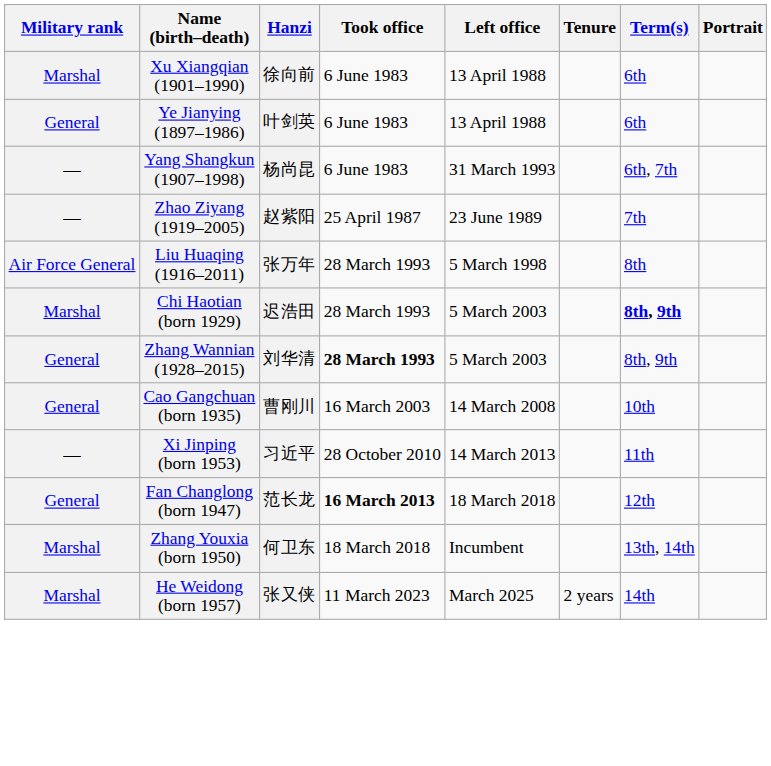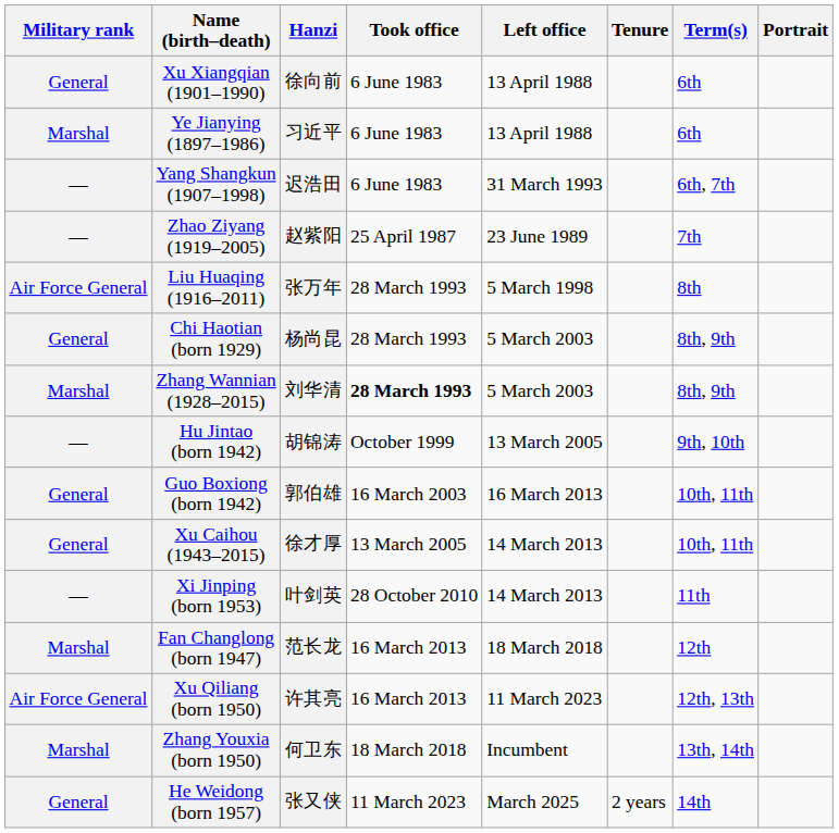 <table class="wikitable sortable">
 <tr>
 <th scope="col"><a href='#'>Military rank</a></th>
 <th scope="col">Name<br>(birth–death)</th>
 <th scope="col"><a href='#'>Hanzi</a></th>
 <th scope="col">Took office</th>
 <th scope="col">Left office</th>
 <th scope="col">Tenure</th>
 <th scope="col"><a href='#'>Term(s)</a></th>
 <th scope="col">Portrait</th>
 </tr>
 <tr>
-<th align="center" scope="row" style="font-weight:normal;"><a href='#'>Marshal</a></th>
+<th align="center" scope="row" style="font-weight:normal;"><a href='#'>General</a></th>
 <th align="center" scope="row" style="font-weight:normal;"><a href='#'>Xu Xiangqian</a><br>(1901–1990)</th>
 <th align="center" scope="row" style="font-weight:normal;">徐向前</th>
 <td>6 June 1983</td>
 <td>13 April 1988</td>
 <td></td>
 <td><a href='#'>6th</a></td>
 <td></td>
 </tr>
 <tr>
-<th align="center" scope="row" style="font-weight:normal;"><a href='#'>General</a></th>
+<th align="center" scope="row" style="font-weight:normal;"><a href='#'>Marshal</a></th>
 <th align="center" scope="row" style="font-weight:normal;"><a href='#'>Ye Jianying</a><br>(1897–1986)</th>
-<th align="center" scope="row" style="font-weight:normal;">叶剑英</th>
+<th align="center" scope="row" style="font-weight:normal;">习近平</th>
 <td>6 June 1983</td>
 <td>13 April 1988</td>
 <td></td>
 <td><a href='#'>6th</a></td>
 <td></td>
 </tr>
 <tr>
 <th align="center" scope="row" style="font-weight:normal;">—</th>
 <th align="center" scope="row" style="font-weight:normal;"><a href='#'>Yang Shangkun</a><br>(1907–1998)</th>
-<th align="center" scope="row" style="font-weight:normal;">杨尚昆</th>
+<th align="center" scope="row" style="font-weight:normal;">迟浩田</th>
 <td>6 June 1983</td>
 <td>31 March 1993</td>
 <td></td>
 <td><a href='#'>6th</a>, <a href='#'>7th</a></td>
 <td></td>
 </tr>
 <tr>
 <th align="center" scope="row" style="font-weight:normal;">—</th>
 <th align="center" scope="row" style="font-weight:normal;"><a href='#'>Zhao Ziyang</a><br>(1919–2005)</th>
 <th align="center" scope="row" style="font-weight:normal;">赵紫阳</th>
 <td>25 April 1987</td>
 <td>23 June 1989</td>
 <td></td>
 <td><a href='#'>7th</a></td>
 <td></td>
 </tr>
 <tr>
 <th align="center" scope="row" style="font-weight:normal;"><a href='#'>Air Force General</a></th>
 <th align="center" scope="row" style="font-weight:normal;"><a href='#'>Liu Huaqing</a><br>(1916–2011)</th>
 <th align="center" scope="row" style="font-weight:normal;">张万年</th>
 <td>28 March 1993</td>
 <td>5 March 1998</td>
 <td></td>
 <td><a href='#'>8th</a></td>
 <td></td>
 </tr>
 <tr>
-<th align="center" scope="row" style="font-weight:normal;"><a href='#'>Marshal</a></th>
+<th align="center" scope="row" style="font-weight:normal;"><a href='#'>General</a></th>
 <th align="center" scope="row" style="font-weight:normal;"><a href='#'>Chi Haotian</a><br>(born 1929)</th>
-<th align="center" scope="row" style="font-weight:normal;">迟浩田</th>
+<th align="center" scope="row" style="font-weight:normal;">杨尚昆</th>
 <td>28 March 1993</td>
 <td>5 March 2003</td>
 <td></td>
-<td><strong><a href='#'>8th</a>, <a href='#'>9th</a></strong></td>
+<td><a href='#'>8th</a>, <a href='#'>9th</a></td>
 <td></td>
 </tr>
 <tr>
-<th align="center" scope="row" style="font-weight:normal;"><a href='#'>General</a></th>
+<th align="center" scope="row" style="font-weight:normal;"><a href='#'>Marshal</a></th>
 <th align="center" scope="row" style="font-weight:normal;"><a href='#'>Zhang Wannian</a><br>(1928–2015)</th>
 <th align="center" scope="row" style="font-weight:normal;">刘华清</th>
 <td><strong>28 March 1993</strong></td>
 <td>5 March 2003</td>
 <td></td>
 <td><a href='#'>8th</a>, <a href='#'>9th</a></td>
 <td></td>
 </tr>
 <tr>
+<th align="center" scope="row" style="font-weight:normal;">—</th>
+<th align="center" scope="row" style="font-weight:normal;"><a href='#'>Hu Jintao</a><br>(born 1942)</th>
+<th align="center" scope="row" style="font-weight:normal;">胡锦涛</th>
+<td>October 1999</td>
+<td>13 March 2005</td>
+<td></td>
+<td><a href='#'>9th</a>, <a href='#'>10th</a></td>
+<td></td>
+</tr>
+<tr>
 <th align="center" scope="row" style="font-weight:normal;"><a href='#'>General</a></th>
-<th align="center" scope="row" style="font-weight:normal;"><a href='#'>Cao Gangchuan</a><br>(born 1935)</th>
-<th align="center" scope="row" style="font-weight:normal;">曹刚川</th>
+<th align="center" scope="row" style="font-weight:normal;"><a href='#'>Guo Boxiong</a><br>(born 1942)</th>
+<th align="center" scope="row" style="font-weight:normal;">郭伯雄</th>
 <td>16 March 2003</td>
-<td>14 March 2008</td>
+<td>16 March 2013</td>
 <td></td>
-<td><a href='#'>10th</a></td>
+<td><a href='#'>10th</a>, <a href='#'>11th</a></td>
+<td></td>
+</tr>
+<tr>
+<th align="center" scope="row" style="font-weight:normal;"><a href='#'>General</a></th>
+<th align="center" scope="row" style="font-weight:normal;"><a href='#'>Xu Caihou</a><br>(1943–2015)</th>
+<th align="center" scope="row" style="font-weight:normal;">徐才厚</th>
+<td>13 March 2005</td>
+<td>14 March 2013</td>
+<td></td>
+<td><a href='#'>10th</a>, <a href='#'>11th</a></td>
 <td></td>
 </tr>
 <tr>
 <th align="center" scope="row" style="font-weight:normal;">—</th>
 <th align="center" scope="row" style="font-weight:normal;"><a href='#'>Xi Jinping</a><br>(born 1953)</th>
-<th align="center" scope="row" style="font-weight:normal;">习近平</th>
+<th align="center" scope="row" style="font-weight:normal;">叶剑英</th>
 <td>28 October 2010</td>
 <td>14 March 2013</td>
 <td></td>
 <td><a href='#'>11th</a></td>
 <td></td>
 </tr>
 <tr>
-<th align="center" scope="row" style="font-weight:normal;"><a href='#'>General</a></th>
+<th align="center" scope="row" style="font-weight:normal;"><a href='#'>Marshal</a></th>
 <th align="center" scope="row" style="font-weight:normal;"><a href='#'>Fan Changlong</a><br>(born 1947)</th>
 <th align="center" scope="row" style="font-weight:normal;">范长龙</th>
-<td><strong>16 March 2013</strong></td>
+<td>16 March 2013</td>
 <td>18 March 2018</td>
 <td></td>
 <td><a href='#'>12th</a></td>
+<td></td>
+</tr>
+<tr>
+<th align="center" scope="row" style="font-weight:normal;"><a href='#'>Air Force General</a></th>
+<th align="center" scope="row" style="font-weight:normal;"><a href='#'>Xu Qiliang</a><br>(born 1950)</th>
+<th align="center" scope="row" style="font-weight:normal;">许其亮</th>
+<td>16 March 2013</td>
+<td>11 March 2023</td>
+<td></td>
+<td><a href='#'>12th</a>, <a href='#'>13th</a></td>
 <td></td>
 </tr>
 <tr>
 <th align="center" scope="row" style="font-weight:normal;"><a href='#'>Marshal</a></th>
 <th align="center" scope="row" style="font-weight:normal;"><a href='#'>Zhang Youxia</a><br>(born 1950)</th>
 <th align="center" scope="row" style="font-weight:normal;">何卫东</th>
 <td>18 March 2018</td>
 <td>Incumbent</td>
 <td></td>
 <td><a href='#'>13th</a>, <a href='#'>14th</a></td>
 <td></td>
 </tr>
 <tr>
-<th align="center" scope="row" style="font-weight:normal;"><a href='#'>Marshal</a></th>
+<th align="center" scope="row" style="font-weight:normal;"><a href='#'>General</a></th>
 <th align="center" scope="row" style="font-weight:normal;"><a href='#'>He Weidong</a><br>(born 1957)</th>
 <th align="center" scope="row" style="font-weight:normal;">张又侠</th>
 <td>11 March 2023</td>
 <td>March 2025</td>
 <td>2 years</td>
 <td><a href='#'>14th</a></td>
 <td></td>
 </tr>
 </table>
